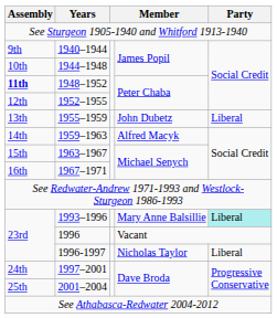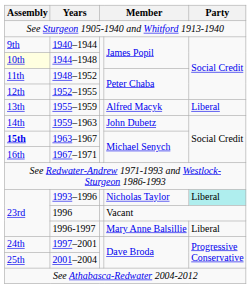 <table class=wikitable align=right>
 <tr>
 <th>Assembly</th>
 <th>Years</th>
 <th colspan="2">Member</th>
 <th>Party</th>
 </tr>
 <tr>
 <td align="center" colspan=5><em>See <a href='#'>Sturgeon</a> 1905-1940 and <a href='#'>Whitford</a> 1913-1940</em></td>
 </tr>
 <tr>
 <td><a href='#'>9th</a></td>
 <td><a href='#'>1940</a>–1944</td>
 <td rowspan=4 ></td>
 <td rowspan=2><a href='#'>James Popil</a></td>
 <td rowspan=4><a href='#'>Social Credit</a></td>
 </tr>
 <tr>
-<td><a href='#'>10th</a></td>
+<td style="background: lightyellow;"><a href='#'>10th</a></td>
 <td><a href='#'>1944</a>–1948</td>
 </tr>
 <tr>
-<td><strong><a href='#'>11th</a></strong></td>
+<td><a href='#'>11th</a></td>
 <td><a href='#'>1948</a>–1952</td>
 <td rowspan=2><a href='#'>Peter Chaba</a></td>
 </tr>
 <tr>
 <td><a href='#'>12th</a></td>
 <td><a href='#'>1952</a>–1955</td>
 </tr>
 <tr>
 <td><a href='#'>13th</a></td>
 <td><a href='#'>1955</a>–1959</td>
 <td></td>
-<td><a href='#'>John Dubetz</a></td>
+<td><a href='#'>Alfred Macyk</a></td>
 <td><a href='#'>Liberal</a></td>
 </tr>
 <tr>
 <td><a href='#'>14th</a></td>
 <td><a href='#'>1959</a>–1963</td>
 <td rowspan=3 ></td>
-<td><a href='#'>Alfred Macyk</a></td>
+<td><a href='#'>John Dubetz</a></td>
 <td rowspan=3>Social Credit</td>
 </tr>
 <tr>
-<td><a href='#'>15th</a></td>
+<td><strong><a href='#'>15th</a></strong></td>
 <td><a href='#'>1963</a>–1967</td>
 <td rowspan=2><a href='#'>Michael Senych</a></td>
 </tr>
 <tr>
 <td><a href='#'>16th</a></td>
 <td><a href='#'>1967</a>–1971</td>
 </tr>
 <tr>
 <td align="center" colspan=5><em>See <a href='#'>Redwater-Andrew</a> 1971-1993 and <a href='#'>Westlock-<br>Sturgeon</a> 1986-1993</em></td>
 </tr>
 <tr>
 <td rowspan=3><a href='#'>23rd</a></td>
 <td><a href='#'>1993</a>–1996</td>
 <td></td>
-<td><a href='#'>Mary Anne Balsillie</a></td>
+<td><a href='#'>Nicholas Taylor</a></td>
 <td style="background: paleturquoise;">Liberal</td>
 </tr>
 <tr>
 <td>1996</td>
 <td></td>
 <td colspan=2>Vacant</td>
 </tr>
 <tr>
 <td>1996-1997</td>
 <td></td>
-<td><a href='#'>Nicholas Taylor</a></td>
+<td><a href='#'>Mary Anne Balsillie</a></td>
 <td>Liberal</td>
 </tr>
 <tr>
 <td><a href='#'>24th</a></td>
 <td><a href='#'>1997</a>–2001</td>
 <td rowspan=2 ></td>
 <td rowspan=2><a href='#'>Dave Broda</a></td>
 <td rowspan=2><a href='#'>Progressive <br>Conservative</a></td>
 </tr>
 <tr>
 <td><a href='#'>25th</a></td>
 <td><a href='#'>2001</a>–2004</td>
 </tr>
 <tr>
 <td align="center" colspan=5><em>See <a href='#'>Athabasca-Redwater</a> 2004-2012</em></td>
 </tr>
 </table>
